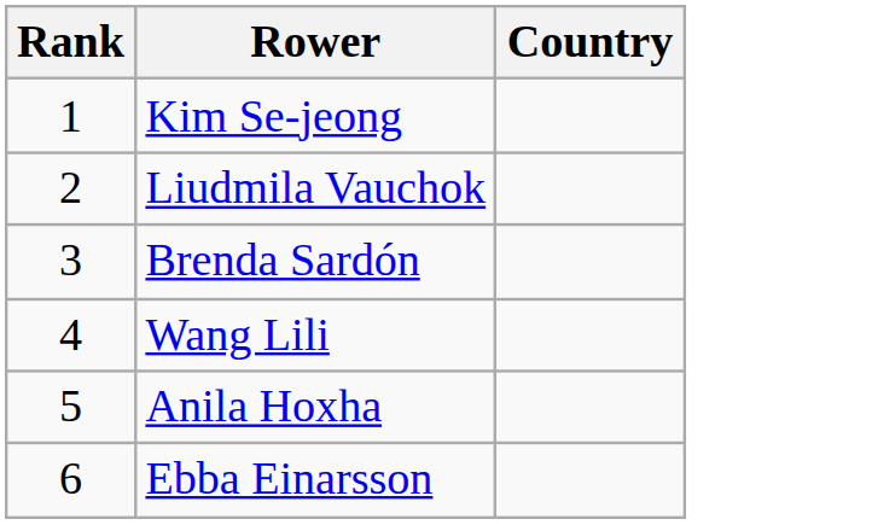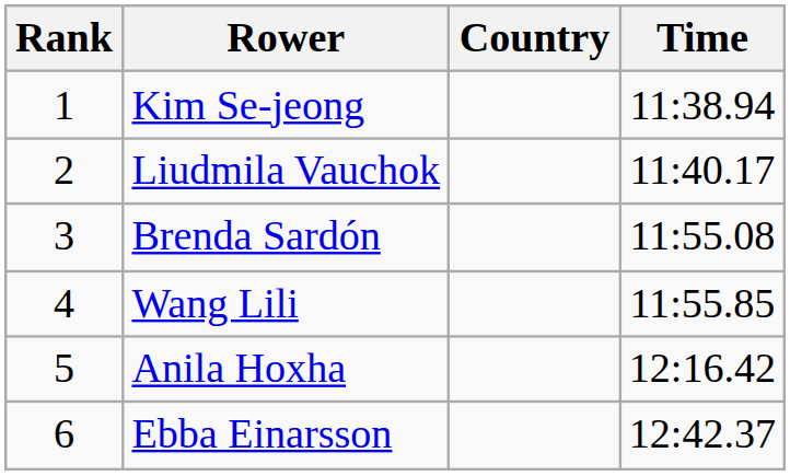 <table class="wikitable" style="text-align:center">
 <tr>
 <th>Rank</th>
 <th>Rower</th>
 <th>Country</th>
+<th>Time</th>
 </tr>
 <tr>
 <td>1</td>
 <td align="left"><a href='#'>Kim Se-jeong</a></td>
 <td align="left"></td>
+<td>11:38.94</td>
 </tr>
 <tr>
 <td>2</td>
 <td align="left"><a href='#'>Liudmila Vauchok</a></td>
 <td align="left"></td>
+<td>11:40.17</td>
 </tr>
 <tr>
 <td>3</td>
 <td align="left"><a href='#'>Brenda Sardón</a></td>
 <td align="left"></td>
+<td>11:55.08</td>
 </tr>
 <tr>
 <td>4</td>
 <td align="left"><a href='#'>Wang Lili</a></td>
 <td align="left"></td>
+<td>11:55.85</td>
 </tr>
 <tr>
 <td>5</td>
 <td align="left"><a href='#'>Anila Hoxha</a></td>
 <td align="left"></td>
+<td>12:16.42</td>
 </tr>
 <tr>
 <td>6</td>
 <td align="left"><a href='#'>Ebba Einarsson</a></td>
 <td align="left"></td>
+<td>12:42.37</td>
 </tr>
 </table>
